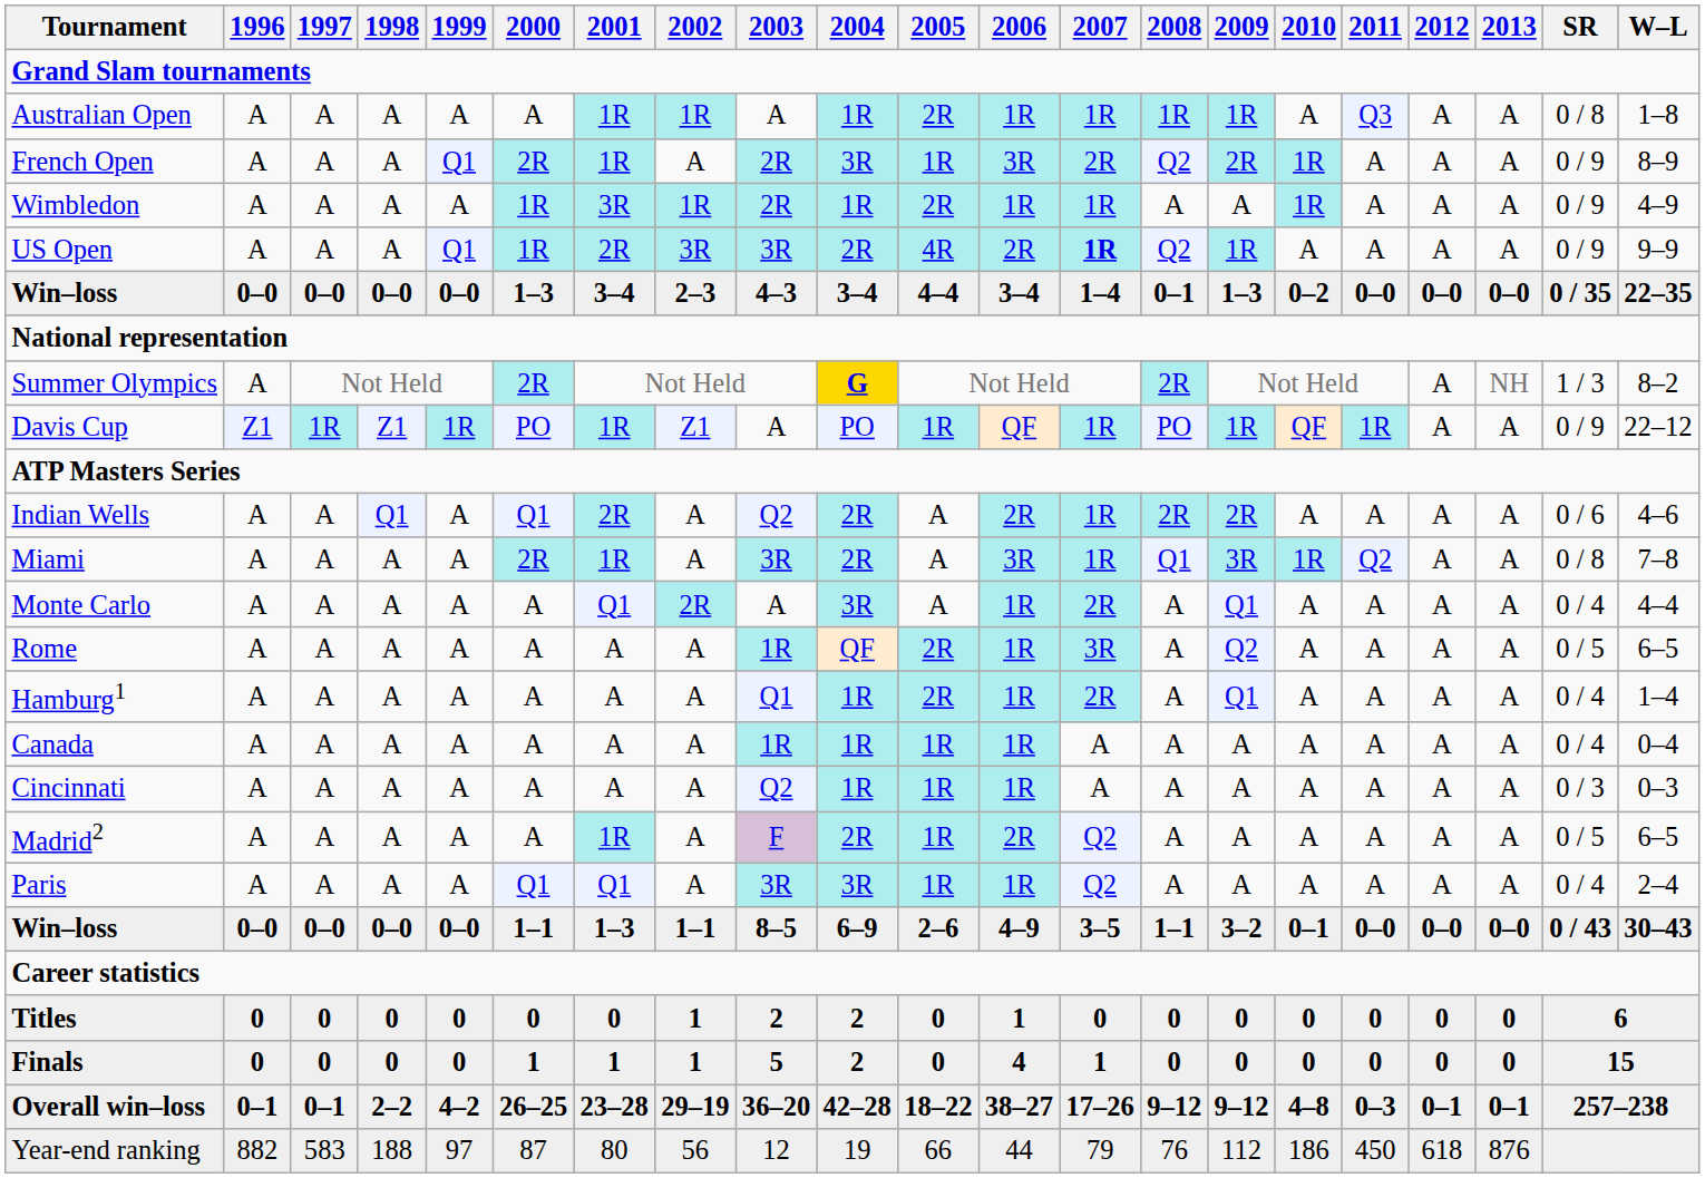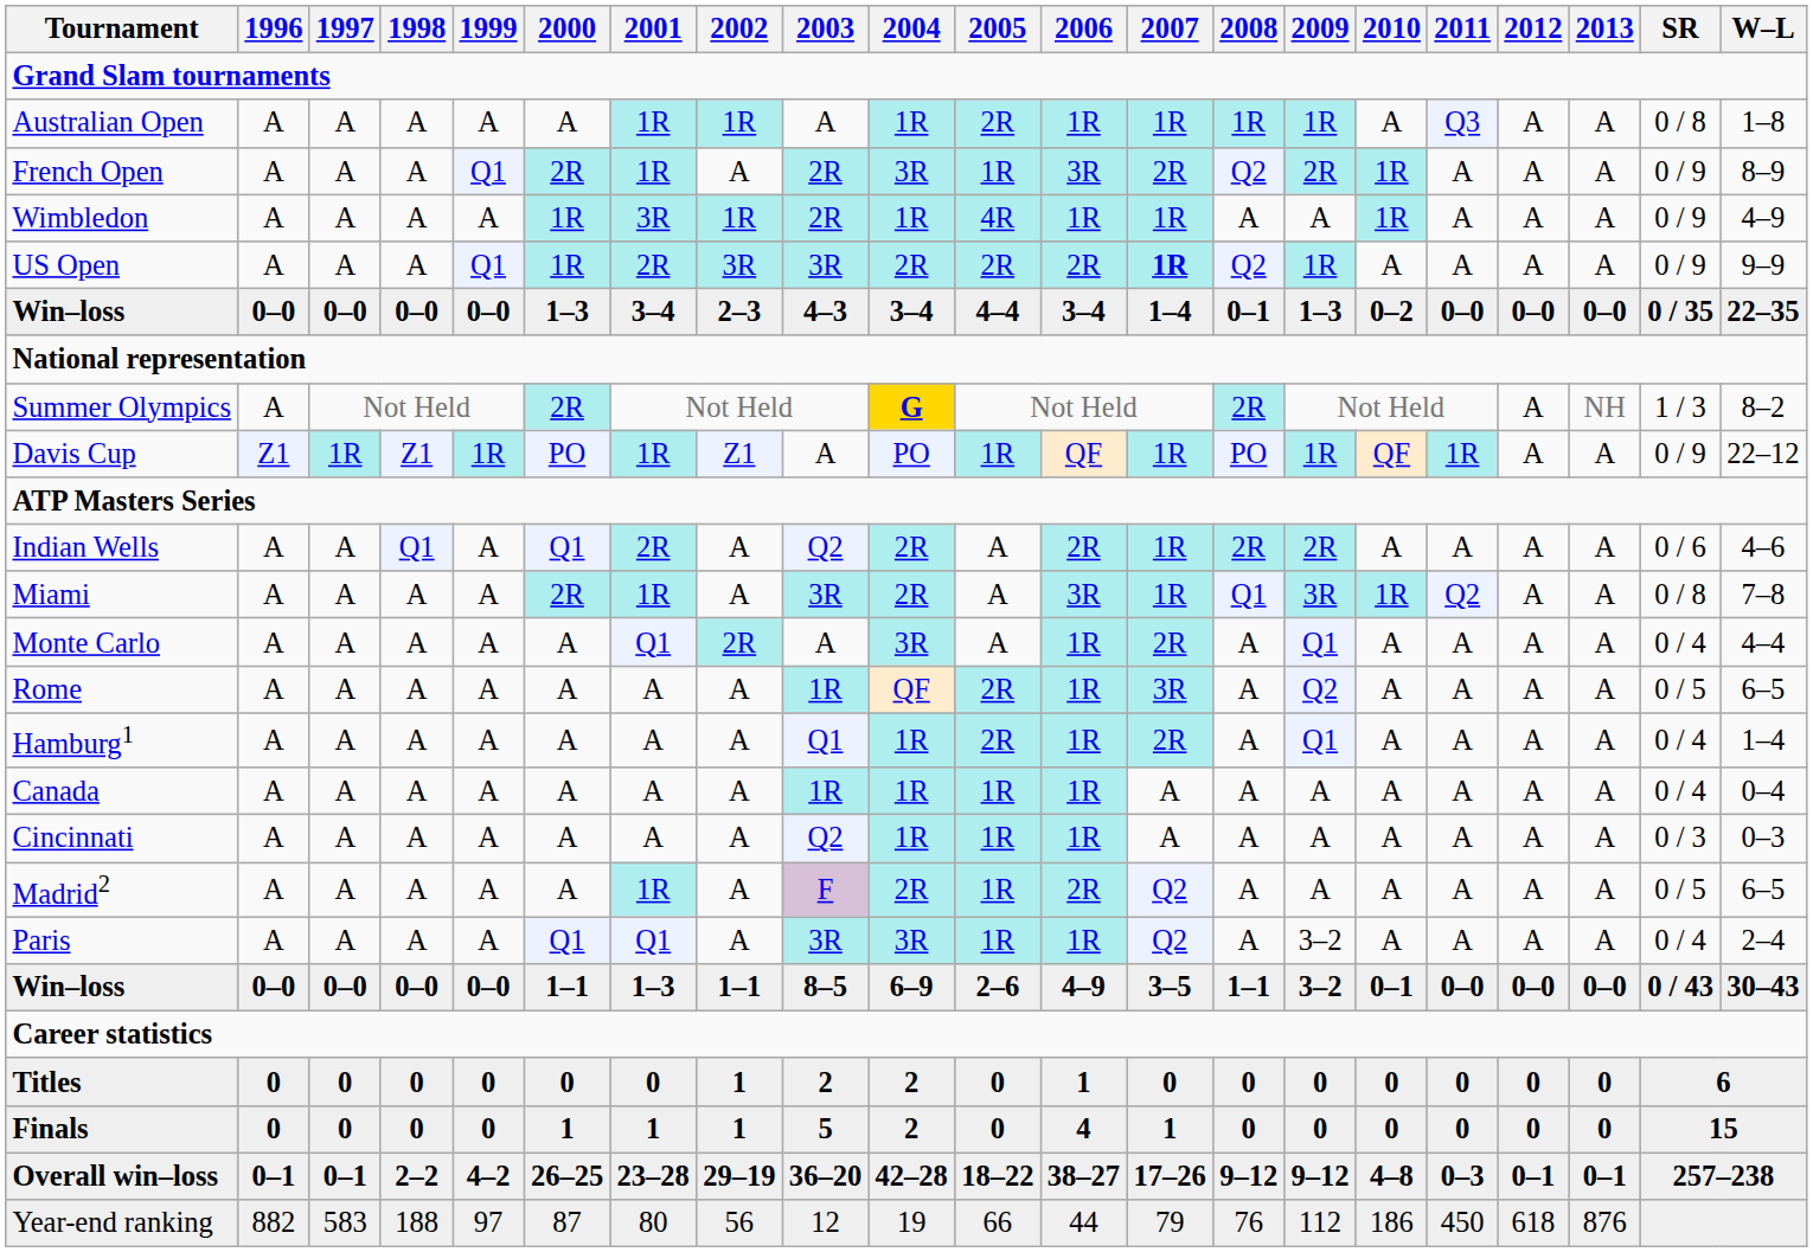 <table class=wikitable style=text-align:center;font-size:97%>
 <tr>
 <th>Tournament</th>
 <th><a href='#'>1996</a></th>
 <th><a href='#'>1997</a></th>
 <th><a href='#'>1998</a></th>
 <th><a href='#'>1999</a></th>
 <th><a href='#'>2000</a></th>
 <th><a href='#'>2001</a></th>
 <th><a href='#'>2002</a></th>
 <th><a href='#'>2003</a></th>
 <th><a href='#'>2004</a></th>
 <th><a href='#'>2005</a></th>
 <th><a href='#'>2006</a></th>
 <th><a href='#'>2007</a></th>
 <th><a href='#'>2008</a></th>
 <th><a href='#'>2009</a></th>
 <th><a href='#'>2010</a></th>
 <th><a href='#'>2011</a></th>
 <th><a href='#'>2012</a></th>
 <th><a href='#'>2013</a></th>
 <th>SR</th>
 <th>W–L</th>
 </tr>
 <tr>
 <td colspan="21" style="text-align:left;"><strong><a href='#'>Grand Slam tournaments</a></strong></td>
 </tr>
 <tr>
 <td align=left><a href='#'>Australian Open</a></td>
 <td>A</td>
 <td>A</td>
 <td>A</td>
 <td>A</td>
 <td>A</td>
 <td style="background:#afeeee;"><a href='#'>1R</a></td>
 <td style="background:#afeeee;"><a href='#'>1R</a></td>
 <td>A</td>
 <td style="background:#afeeee;"><a href='#'>1R</a></td>
 <td style="background:#afeeee;"><a href='#'>2R</a></td>
 <td style="background:#afeeee;"><a href='#'>1R</a></td>
 <td style="background:#afeeee;"><a href='#'>1R</a></td>
 <td style="background:#afeeee;"><a href='#'>1R</a></td>
 <td style="background:#afeeee;"><a href='#'>1R</a></td>
 <td>A</td>
 <td style="background:#ecf2ff;"><a href='#'>Q3</a></td>
 <td>A</td>
 <td>A</td>
 <td>0 / 8</td>
 <td>1–8</td>
 </tr>
 <tr>
 <td align=left><a href='#'>French Open</a></td>
 <td>A</td>
 <td>A</td>
 <td>A</td>
 <td style="background:#ecf2ff;"><a href='#'>Q1</a></td>
 <td style="background:#afeeee;"><a href='#'>2R</a></td>
 <td style="background:#afeeee;"><a href='#'>1R</a></td>
 <td>A</td>
 <td style="background:#afeeee;"><a href='#'>2R</a></td>
 <td style="background:#afeeee;"><a href='#'>3R</a></td>
 <td style="background:#afeeee;"><a href='#'>1R</a></td>
 <td style="background:#afeeee;"><a href='#'>3R</a></td>
 <td style="background:#afeeee;"><a href='#'>2R</a></td>
 <td style="background:#ecf2ff;"><a href='#'>Q2</a></td>
 <td style="background:#afeeee;"><a href='#'>2R</a></td>
 <td style="background:#afeeee;"><a href='#'>1R</a></td>
 <td>A</td>
 <td>A</td>
 <td>A</td>
 <td>0 / 9</td>
 <td>8–9</td>
 </tr>
 <tr>
 <td align=left><a href='#'>Wimbledon</a></td>
 <td>A</td>
 <td>A</td>
 <td>A</td>
 <td>A</td>
 <td style="background:#afeeee;"><a href='#'>1R</a></td>
 <td style="background:#afeeee;"><a href='#'>3R</a></td>
 <td style="background:#afeeee;"><a href='#'>1R</a></td>
 <td style="background:#afeeee;"><a href='#'>2R</a></td>
 <td style="background:#afeeee;"><a href='#'>1R</a></td>
-<td style="background:#afeeee;"><a href='#'>2R</a></td>
+<td style="background:#afeeee;"><a href='#'>4R</a></td>
 <td style="background:#afeeee;"><a href='#'>1R</a></td>
 <td style="background:#afeeee;"><a href='#'>1R</a></td>
 <td>A</td>
 <td>A</td>
 <td style="background:#afeeee;"><a href='#'>1R</a></td>
 <td>A</td>
 <td>A</td>
 <td>A</td>
 <td>0 / 9</td>
 <td>4–9</td>
 </tr>
 <tr>
 <td align=left><a href='#'>US Open</a></td>
 <td>A</td>
 <td>A</td>
 <td>A</td>
 <td style="background:#ecf2ff;"><a href='#'>Q1</a></td>
 <td style="background:#afeeee;"><a href='#'>1R</a></td>
 <td style="background:#afeeee;"><a href='#'>2R</a></td>
 <td style="background:#afeeee;"><a href='#'>3R</a></td>
 <td style="background:#afeeee;"><a href='#'>3R</a></td>
 <td style="background:#afeeee;"><a href='#'>2R</a></td>
-<td style="background:#afeeee;"><a href='#'>4R</a></td>
+<td style="background:#afeeee;"><a href='#'>2R</a></td>
 <td style="background:#afeeee;"><a href='#'>2R</a></td>
 <td style="background:#afeeee;"><strong><a href='#'>1R</a></strong></td>
 <td style="background:#ecf2ff;"><a href='#'>Q2</a></td>
 <td style="background:#afeeee;"><a href='#'>1R</a></td>
 <td>A</td>
 <td>A</td>
 <td>A</td>
 <td>A</td>
 <td>0 / 9</td>
 <td>9–9</td>
 </tr>
 <tr style="font-weight:bold; background:#efefef;">
 <td style=text-align:left>Win–loss</td>
 <td>0–0</td>
 <td>0–0</td>
 <td>0–0</td>
 <td>0–0</td>
 <td>1–3</td>
 <td>3–4</td>
 <td>2–3</td>
 <td>4–3</td>
 <td>3–4</td>
 <td>4–4</td>
 <td>3–4</td>
 <td>1–4</td>
 <td>0–1</td>
 <td>1–3</td>
 <td>0–2</td>
 <td>0–0</td>
 <td>0–0</td>
 <td>0–0</td>
 <td>0 / 35</td>
 <td>22–35</td>
 </tr>
 <tr>
 <td colspan="21" style="text-align:left;"><strong>National representation</strong></td>
 </tr>
 <tr>
 <td align=left><a href='#'>Summer Olympics</a></td>
 <td>A</td>
 <td colspan=3 style=color:#767676>Not Held</td>
 <td style="background:#afeeee;"><a href='#'>2R</a></td>
 <td colspan=3 style=color:#767676>Not Held</td>
 <td style="background:gold;"><a href='#'><strong>G</strong></a></td>
 <td colspan=3 style=color:#767676>Not Held</td>
 <td style="background:#afeeee;"><a href='#'>2R</a></td>
 <td colspan=3 style=color:#767676>Not Held</td>
 <td>A</td>
 <td style="color:#767676;">NH</td>
 <td>1 / 3</td>
 <td>8–2</td>
 </tr>
 <tr>
 <td align=left><a href='#'>Davis Cup</a></td>
 <td style="background:#ecf2ff;"><a href='#'>Z1</a></td>
 <td style="background:#afeeee;"><a href='#'>1R</a></td>
 <td style="background:#ecf2ff;"><a href='#'>Z1</a></td>
 <td style="background:#afeeee;"><a href='#'>1R</a></td>
 <td style="background:#ecf2ff;"><a href='#'>PO</a></td>
 <td style="background:#afeeee;"><a href='#'>1R</a></td>
 <td style="background:#ecf2ff;"><a href='#'>Z1</a></td>
 <td>A</td>
 <td style="background:#ecf2ff;"><a href='#'>PO</a></td>
 <td style="background:#afeeee;"><a href='#'>1R</a></td>
 <td style="background:#ffebcd;"><a href='#'>QF</a></td>
 <td style="background:#afeeee;"><a href='#'>1R</a></td>
 <td style="background:#ecf2ff;"><a href='#'>PO</a></td>
 <td style="background:#afeeee;"><a href='#'>1R</a></td>
 <td style="background:#ffebcd;"><a href='#'>QF</a></td>
 <td style="background:#afeeee;"><a href='#'>1R</a></td>
 <td>A</td>
 <td>A</td>
 <td>0 / 9</td>
 <td>22–12</td>
 </tr>
 <tr>
 <td colspan="21" style="text-align:left;"><strong>ATP Masters Series</strong></td>
 </tr>
 <tr>
 <td align=left><a href='#'>Indian Wells</a></td>
 <td>A</td>
 <td>A</td>
 <td style="background:#ecf2ff;"><a href='#'>Q1</a></td>
 <td>A</td>
 <td style="background:#ecf2ff;"><a href='#'>Q1</a></td>
 <td style="background:#afeeee;"><a href='#'>2R</a></td>
 <td>A</td>
 <td style="background:#ecf2ff;"><a href='#'>Q2</a></td>
 <td style="background:#afeeee;"><a href='#'>2R</a></td>
 <td>A</td>
 <td style="background:#afeeee;"><a href='#'>2R</a></td>
 <td style="background:#afeeee;"><a href='#'>1R</a></td>
 <td style="background:#afeeee;"><a href='#'>2R</a></td>
 <td style="background:#afeeee;"><a href='#'>2R</a></td>
 <td>A</td>
 <td>A</td>
 <td>A</td>
 <td>A</td>
 <td>0 / 6</td>
 <td>4–6</td>
 </tr>
 <tr>
 <td align=left><a href='#'>Miami</a></td>
 <td>A</td>
 <td>A</td>
 <td>A</td>
 <td>A</td>
 <td style="background:#afeeee;"><a href='#'>2R</a></td>
 <td style="background:#afeeee;"><a href='#'>1R</a></td>
 <td>A</td>
 <td style="background:#afeeee;"><a href='#'>3R</a></td>
 <td style="background:#afeeee;"><a href='#'>2R</a></td>
 <td>A</td>
 <td style="background:#afeeee;"><a href='#'>3R</a></td>
 <td style="background:#afeeee;"><a href='#'>1R</a></td>
 <td style="background:#ecf2ff;"><a href='#'>Q1</a></td>
 <td style="background:#afeeee;"><a href='#'>3R</a></td>
 <td style="background:#afeeee;"><a href='#'>1R</a></td>
 <td style="background:#ecf2ff;"><a href='#'>Q2</a></td>
 <td>A</td>
 <td>A</td>
 <td>0 / 8</td>
 <td>7–8</td>
 </tr>
 <tr>
 <td align=left><a href='#'>Monte Carlo</a></td>
 <td>A</td>
 <td>A</td>
 <td>A</td>
 <td>A</td>
 <td>A</td>
 <td style="background:#ecf2ff;"><a href='#'>Q1</a></td>
 <td style="background:#afeeee;"><a href='#'>2R</a></td>
 <td>A</td>
 <td style="background:#afeeee;"><a href='#'>3R</a></td>
 <td>A</td>
 <td style="background:#afeeee;"><a href='#'>1R</a></td>
 <td style="background:#afeeee;"><a href='#'>2R</a></td>
 <td>A</td>
 <td style="background:#ecf2ff;"><a href='#'>Q1</a></td>
 <td>A</td>
 <td>A</td>
 <td>A</td>
 <td>A</td>
 <td>0 / 4</td>
 <td>4–4</td>
 </tr>
 <tr>
 <td align=left><a href='#'>Rome</a></td>
 <td>A</td>
 <td>A</td>
 <td>A</td>
 <td>A</td>
 <td>A</td>
 <td>A</td>
 <td>A</td>
 <td style="background:#afeeee;"><a href='#'>1R</a></td>
 <td style="background:#ffebcd;"><a href='#'>QF</a></td>
 <td style="background:#afeeee;"><a href='#'>2R</a></td>
 <td style="background:#afeeee;"><a href='#'>1R</a></td>
 <td style="background:#afeeee;"><a href='#'>3R</a></td>
 <td>A</td>
 <td style="background:#ecf2ff;"><a href='#'>Q2</a></td>
 <td>A</td>
 <td>A</td>
 <td>A</td>
 <td>A</td>
 <td>0 / 5</td>
 <td>6–5</td>
 </tr>
 <tr>
 <td align=left><a href='#'>Hamburg</a><sup>1</sup></td>
 <td>A</td>
 <td>A</td>
 <td>A</td>
 <td>A</td>
 <td>A</td>
 <td>A</td>
 <td>A</td>
 <td style="background:#ecf2ff;"><a href='#'>Q1</a></td>
 <td style="background:#afeeee;"><a href='#'>1R</a></td>
 <td style="background:#afeeee;"><a href='#'>2R</a></td>
 <td style="background:#afeeee;"><a href='#'>1R</a></td>
 <td style="background:#afeeee;"><a href='#'>2R</a></td>
 <td>A</td>
 <td style="background:#ecf2ff;"><a href='#'>Q1</a></td>
 <td>A</td>
 <td>A</td>
 <td>A</td>
 <td>A</td>
 <td>0 / 4</td>
 <td>1–4</td>
 </tr>
 <tr>
 <td align=left><a href='#'>Canada</a></td>
 <td>A</td>
 <td>A</td>
 <td>A</td>
 <td>A</td>
 <td>A</td>
 <td>A</td>
 <td>A</td>
 <td style="background:#afeeee;"><a href='#'>1R</a></td>
 <td style="background:#afeeee;"><a href='#'>1R</a></td>
 <td style="background:#afeeee;"><a href='#'>1R</a></td>
 <td style="background:#afeeee;"><a href='#'>1R</a></td>
 <td>A</td>
 <td>A</td>
 <td>A</td>
 <td>A</td>
 <td>A</td>
 <td>A</td>
 <td>A</td>
 <td>0 / 4</td>
 <td>0–4</td>
 </tr>
 <tr>
 <td align=left><a href='#'>Cincinnati</a></td>
 <td>A</td>
 <td>A</td>
 <td>A</td>
 <td>A</td>
 <td>A</td>
 <td>A</td>
 <td>A</td>
 <td style="background:#ecf2ff;"><a href='#'>Q2</a></td>
 <td style="background:#afeeee;"><a href='#'>1R</a></td>
 <td style="background:#afeeee;"><a href='#'>1R</a></td>
 <td style="background:#afeeee;"><a href='#'>1R</a></td>
 <td>A</td>
 <td>A</td>
 <td>A</td>
 <td>A</td>
 <td>A</td>
 <td>A</td>
 <td>A</td>
 <td>0 / 3</td>
 <td>0–3</td>
 </tr>
 <tr>
 <td align=left><a href='#'>Madrid</a><sup>2</sup></td>
 <td>A</td>
 <td>A</td>
 <td>A</td>
 <td>A</td>
 <td>A</td>
 <td style="background:#afeeee;"><a href='#'>1R</a></td>
 <td>A</td>
 <td style="background:thistle;"><a href='#'>F</a></td>
 <td style="background:#afeeee;"><a href='#'>2R</a></td>
 <td style="background:#afeeee;"><a href='#'>1R</a></td>
 <td style="background:#afeeee;"><a href='#'>2R</a></td>
 <td style="background:#ecf2ff;"><a href='#'>Q2</a></td>
 <td>A</td>
 <td>A</td>
 <td>A</td>
 <td>A</td>
 <td>A</td>
 <td>A</td>
 <td>0 / 5</td>
 <td>6–5</td>
 </tr>
 <tr>
 <td align=left><a href='#'>Paris</a></td>
 <td>A</td>
 <td>A</td>
 <td>A</td>
 <td>A</td>
 <td style="background:#ecf2ff;"><a href='#'>Q1</a></td>
 <td style="background:#ecf2ff;"><a href='#'>Q1</a></td>
 <td>A</td>
 <td style="background:#afeeee;"><a href='#'>3R</a></td>
 <td style="background:#afeeee;"><a href='#'>3R</a></td>
 <td style="background:#afeeee;"><a href='#'>1R</a></td>
 <td style="background:#afeeee;"><a href='#'>1R</a></td>
 <td style="background:#ecf2ff;"><a href='#'>Q2</a></td>
 <td>A</td>
-<td>A</td>
+<td>3–2</td>
 <td>A</td>
 <td>A</td>
 <td>A</td>
 <td>A</td>
 <td>0 / 4</td>
 <td>2–4</td>
 </tr>
 <tr style="font-weight:bold; background:#efefef;">
 <td style=text-align:left>Win–loss</td>
 <td>0–0</td>
 <td>0–0</td>
 <td>0–0</td>
 <td>0–0</td>
 <td>1–1</td>
 <td>1–3</td>
 <td>1–1</td>
 <td>8–5</td>
 <td>6–9</td>
 <td>2–6</td>
 <td>4–9</td>
 <td>3–5</td>
 <td>1–1</td>
 <td>3–2</td>
 <td>0–1</td>
 <td>0–0</td>
 <td>0–0</td>
 <td>0–0</td>
 <td>0 / 43</td>
 <td>30–43</td>
 </tr>
 <tr>
 <td colspan="21" style="text-align:left;"><strong>Career statistics</strong></td>
 </tr>
 <tr style="font-weight:bold; background:#efefef;">
 <td style=text-align:left>Titles</td>
 <td>0</td>
 <td>0</td>
 <td>0</td>
 <td>0</td>
 <td>0</td>
 <td>0</td>
 <td>1</td>
 <td>2</td>
 <td>2</td>
 <td>0</td>
 <td>1</td>
 <td>0</td>
 <td>0</td>
 <td>0</td>
 <td>0</td>
 <td>0</td>
 <td>0</td>
 <td>0</td>
 <td colspan="2">6</td>
 </tr>
 <tr style="font-weight:bold; background:#efefef;">
 <td style=text-align:left>Finals</td>
 <td>0</td>
 <td>0</td>
 <td>0</td>
 <td>0</td>
 <td>1</td>
 <td>1</td>
 <td>1</td>
 <td>5</td>
 <td>2</td>
 <td>0</td>
 <td>4</td>
 <td>1</td>
 <td>0</td>
 <td>0</td>
 <td>0</td>
 <td>0</td>
 <td>0</td>
 <td>0</td>
 <td colspan="2">15</td>
 </tr>
 <tr style="font-weight:bold; background:#efefef;">
 <td style=text-align:left>Overall win–loss</td>
 <td>0–1</td>
 <td>0–1</td>
 <td>2–2</td>
 <td>4–2</td>
 <td>26–25</td>
 <td>23–28</td>
 <td>29–19</td>
 <td>36–20</td>
 <td>42–28</td>
 <td>18–22</td>
 <td>38–27</td>
 <td>17–26</td>
 <td>9–12</td>
 <td>9–12</td>
 <td>4–8</td>
 <td>0–3</td>
 <td>0–1</td>
 <td>0–1</td>
 <td colspan="2">257–238</td>
 </tr>
 <tr style="background:#efefef;">
 <td align=left>Year-end ranking</td>
 <td>882</td>
 <td>583</td>
 <td>188</td>
 <td>97</td>
 <td>87</td>
 <td>80</td>
 <td>56</td>
 <td>12</td>
 <td>19</td>
 <td>66</td>
 <td>44</td>
 <td>79</td>
 <td>76</td>
 <td>112</td>
 <td>186</td>
 <td>450</td>
 <td>618</td>
 <td>876</td>
 <td colspan="2"></td>
 </tr>
 </table>
